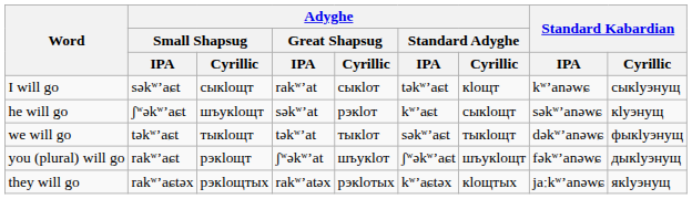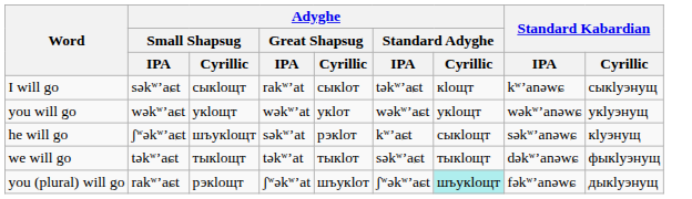 <table class="wikitable" border="1" text-align="right">
 <tr>
 <th rowspan="3">Word</th>
 <th colspan="6"><a href='#'>Adyghe</a></th>
 <th colspan="2" rowspan="2"><a href='#'>Standard Kabardian</a></th>
 </tr>
 <tr>
 <th colspan="2">Small Shapsug</th>
 <th colspan="2">Great Shapsug</th>
 <th colspan="2">Standard Adyghe</th>
 </tr>
 <tr>
 <th>IPA</th>
 <th>Cyrillic</th>
 <th>IPA</th>
 <th>Cyrillic</th>
 <th>IPA</th>
 <th>Cyrillic</th>
 <th>IPA</th>
 <th>Cyrillic</th>
 </tr>
 <tr>
 <td>I will go</td>
 <td>səkʷʼaɕt</td>
 <td>сыкӏощт</td>
 <td>rakʷʼat</td>
 <td>сыкӏот</td>
 <td>təkʷʼaɕt</td>
 <td>кӏощт</td>
 <td>kʷʼanəwɕ</td>
 <td>сыкӏуэнущ</td>
 </tr>
 <tr>
+<td>you will go</td>
+<td>wəkʷʼaɕt</td>
+<td>укӏощт</td>
+<td>wəkʷʼat</td>
+<td>укӏот</td>
+<td>wəkʷʼaɕt</td>
+<td>укӏощт</td>
+<td>wəkʷʼanəwɕ</td>
+<td>укӏуэнущ</td>
+</tr>
+<tr>
 <td>he will go</td>
 <td>ʃʷəkʷʼaɕt</td>
 <td>шъукӏощт</td>
 <td>səkʷʼat</td>
 <td>рэкӏот</td>
 <td>kʷʼaɕt</td>
 <td>сыкӏощт</td>
 <td>səkʷʼanəwɕ</td>
 <td>кӏуэнущ</td>
 </tr>
 <tr>
 <td>we will go</td>
 <td>təkʷʼaɕt</td>
 <td>тыкӏощт</td>
 <td>təkʷʼat</td>
 <td>тыкӏот</td>
 <td>səkʷʼaɕt</td>
 <td>тыкӏощт</td>
 <td>dəkʷʼanəwɕ</td>
 <td>фыкӏуэнущ</td>
 </tr>
 <tr>
 <td>you (plural) will go</td>
 <td>rakʷʼaɕt</td>
 <td>рэкӏощт</td>
 <td>ʃʷəkʷʼat</td>
 <td>шъукӏот</td>
 <td>ʃʷəkʷʼaɕt</td>
-<td>шъукӏощт</td>
+<td style="background: paleturquoise;">шъукӏощт</td>
 <td>fəkʷʼanəwɕ</td>
 <td>дыкӏуэнущ</td>
 </tr>
-<tr>
-<td>they will go</td>
-<td>rakʷʼaɕtəx</td>
-<td>рэкӏощтых</td>
-<td>rakʷʼatəx</td>
-<td>рэкӏотых</td>
-<td>kʷʼaɕtəx</td>
-<td>кӏощтых</td>
-<td>jaːkʷʼanəwɕ</td>
-<td>якӏуэнущ</td>
-</tr>
 </table>
